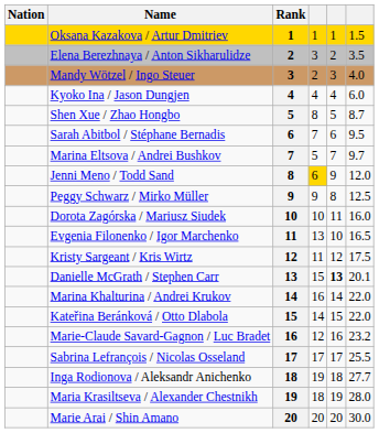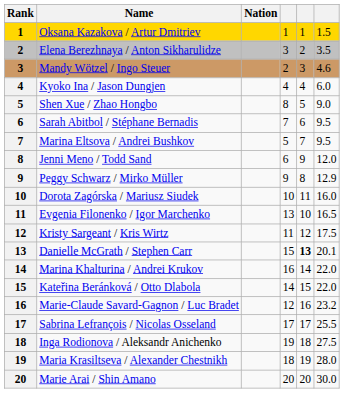 <table class="wikitable sortable">
 <tr>
+<th>Rank</th>
+<th>Name</th>
 <th>Nation</th>
-<th>Name</th>
-<th>Rank</th>
 <th></th>
 <th></th>
 <th></th>
 </tr>
 <tr style="background:gold">
+<td style="text-align:center"><strong>1</strong></td>
+<td><a href='#'>Oksana Kazakova</a> / <a href='#'>Artur Dmitriev</a></td>
 <td></td>
-<td><a href='#'>Oksana Kazakova</a> / <a href='#'>Artur Dmitriev</a></td>
-<td style="text-align:center"><strong>1</strong></td>
 <td>1</td>
 <td>1</td>
 <td>1.5</td>
 </tr>
 <tr style="background:silver">
+<td style="text-align:center"><strong>2</strong></td>
+<td><a href='#'>Elena Berezhnaya</a> / <a href='#'>Anton Sikharulidze</a></td>
 <td></td>
-<td><a href='#'>Elena Berezhnaya</a> / <a href='#'>Anton Sikharulidze</a></td>
-<td style="text-align:center"><strong>2</strong></td>
 <td>3</td>
 <td>2</td>
 <td>3.5</td>
 </tr>
 <tr style="background:#cc9966">
+<td style="text-align:center"><strong>3</strong></td>
+<td><a href='#'>Mandy Wötzel</a> / <a href='#'>Ingo Steuer</a></td>
 <td></td>
-<td><a href='#'>Mandy Wötzel</a> / <a href='#'>Ingo Steuer</a></td>
-<td style="text-align:center"><strong>3</strong></td>
 <td>2</td>
 <td>3</td>
-<td>4.0</td>
+<td>4.6</td>
 </tr>
 <tr>
+<th>4</th>
+<td><a href='#'>Kyoko Ina</a> / <a href='#'>Jason Dungjen</a></td>
 <td></td>
-<td><a href='#'>Kyoko Ina</a> / <a href='#'>Jason Dungjen</a></td>
-<th>4</th>
 <td>4</td>
 <td>4</td>
 <td>6.0</td>
 </tr>
 <tr>
+<th>5</th>
+<td><a href='#'>Shen Xue</a> / <a href='#'>Zhao Hongbo</a></td>
 <td></td>
-<td><a href='#'>Shen Xue</a> / <a href='#'>Zhao Hongbo</a></td>
-<th>5</th>
 <td>8</td>
 <td>5</td>
-<td>8.7</td>
+<td>9.0</td>
 </tr>
 <tr>
+<th>6</th>
+<td><a href='#'>Sarah Abitbol</a> / <a href='#'>Stéphane Bernadis</a></td>
 <td></td>
-<td><a href='#'>Sarah Abitbol</a> / <a href='#'>Stéphane Bernadis</a></td>
-<th>6</th>
 <td>7</td>
 <td>6</td>
 <td>9.5</td>
 </tr>
 <tr>
+<th>7</th>
+<td><a href='#'>Marina Eltsova</a> / <a href='#'>Andrei Bushkov</a></td>
 <td></td>
-<td><a href='#'>Marina Eltsova</a> / <a href='#'>Andrei Bushkov</a></td>
-<th>7</th>
 <td>5</td>
 <td>7</td>
-<td>9.7</td>
+<td>9.5</td>
 </tr>
 <tr>
+<th>8</th>
+<td><a href='#'>Jenni Meno</a> / <a href='#'>Todd Sand</a></td>
 <td></td>
-<td><a href='#'>Jenni Meno</a> / <a href='#'>Todd Sand</a></td>
-<th>8</th>
-<td style="background: gold;">6</td>
+<td>6</td>
 <td>9</td>
 <td>12.0</td>
 </tr>
 <tr>
+<th>9</th>
+<td><a href='#'>Peggy Schwarz</a> / <a href='#'>Mirko Müller</a></td>
 <td></td>
-<td><a href='#'>Peggy Schwarz</a> / <a href='#'>Mirko Müller</a></td>
-<th>9</th>
 <td>9</td>
 <td>8</td>
-<td>12.5</td>
+<td>12.9</td>
 </tr>
 <tr>
+<th>10</th>
+<td><a href='#'>Dorota Zagórska</a> / <a href='#'>Mariusz Siudek</a></td>
 <td></td>
-<td><a href='#'>Dorota Zagórska</a> / <a href='#'>Mariusz Siudek</a></td>
-<th>10</th>
 <td>10</td>
 <td>11</td>
 <td>16.0</td>
 </tr>
 <tr>
+<th>11</th>
+<td><a href='#'>Evgenia Filonenko</a> / <a href='#'>Igor Marchenko</a></td>
 <td></td>
-<td><a href='#'>Evgenia Filonenko</a> / <a href='#'>Igor Marchenko</a></td>
-<th>11</th>
 <td>13</td>
 <td>10</td>
 <td>16.5</td>
 </tr>
 <tr>
+<th>12</th>
+<td><a href='#'>Kristy Sargeant</a> / <a href='#'>Kris Wirtz</a></td>
 <td></td>
-<td><a href='#'>Kristy Sargeant</a> / <a href='#'>Kris Wirtz</a></td>
-<th>12</th>
 <td>11</td>
 <td>12</td>
 <td>17.5</td>
 </tr>
 <tr>
+<th>13</th>
+<td><a href='#'>Danielle McGrath</a> / <a href='#'>Stephen Carr</a></td>
 <td></td>
-<td><a href='#'>Danielle McGrath</a> / <a href='#'>Stephen Carr</a></td>
-<th>13</th>
 <td>15</td>
 <td><strong>13</strong></td>
 <td>20.1</td>
 </tr>
 <tr>
+<th>14</th>
+<td><a href='#'>Marina Khalturina</a> / <a href='#'>Andrei Krukov</a></td>
 <td></td>
-<td><a href='#'>Marina Khalturina</a> / <a href='#'>Andrei Krukov</a></td>
-<th>14</th>
 <td>16</td>
 <td>14</td>
 <td>22.0</td>
 </tr>
 <tr>
+<th>15</th>
+<td><a href='#'>Kateřina Beránková</a> / <a href='#'>Otto Dlabola</a></td>
 <td></td>
-<td><a href='#'>Kateřina Beránková</a> / <a href='#'>Otto Dlabola</a></td>
-<th>15</th>
 <td>14</td>
 <td>15</td>
 <td>22.0</td>
 </tr>
 <tr>
+<th>16</th>
+<td><a href='#'>Marie-Claude Savard-Gagnon</a> / <a href='#'>Luc Bradet</a></td>
 <td></td>
-<td><a href='#'>Marie-Claude Savard-Gagnon</a> / <a href='#'>Luc Bradet</a></td>
-<th>16</th>
 <td>12</td>
 <td>16</td>
 <td>23.2</td>
 </tr>
 <tr>
+<th>17</th>
+<td><a href='#'>Sabrina Lefrançois</a> / <a href='#'>Nicolas Osseland</a></td>
 <td></td>
-<td><a href='#'>Sabrina Lefrançois</a> / <a href='#'>Nicolas Osseland</a></td>
-<th>17</th>
 <td>17</td>
 <td>17</td>
 <td>25.5</td>
 </tr>
 <tr>
+<th>18</th>
+<td><a href='#'>Inga Rodionova</a> / Aleksandr Anichenko</td>
 <td></td>
-<td><a href='#'>Inga Rodionova</a> / Aleksandr Anichenko</td>
-<th>18</th>
 <td>19</td>
 <td>18</td>
-<td>27.7</td>
+<td>27.5</td>
 </tr>
 <tr>
+<th>19</th>
+<td><a href='#'>Maria Krasiltseva</a> / <a href='#'>Alexander Chestnikh</a></td>
 <td></td>
-<td><a href='#'>Maria Krasiltseva</a> / <a href='#'>Alexander Chestnikh</a></td>
-<th>19</th>
 <td>18</td>
 <td>19</td>
 <td>28.0</td>
 </tr>
 <tr>
+<th>20</th>
+<td><a href='#'>Marie Arai</a> / <a href='#'>Shin Amano</a></td>
 <td></td>
-<td><a href='#'>Marie Arai</a> / <a href='#'>Shin Amano</a></td>
-<th>20</th>
 <td>20</td>
 <td>20</td>
 <td>30.0</td>
 </tr>
 </table>
